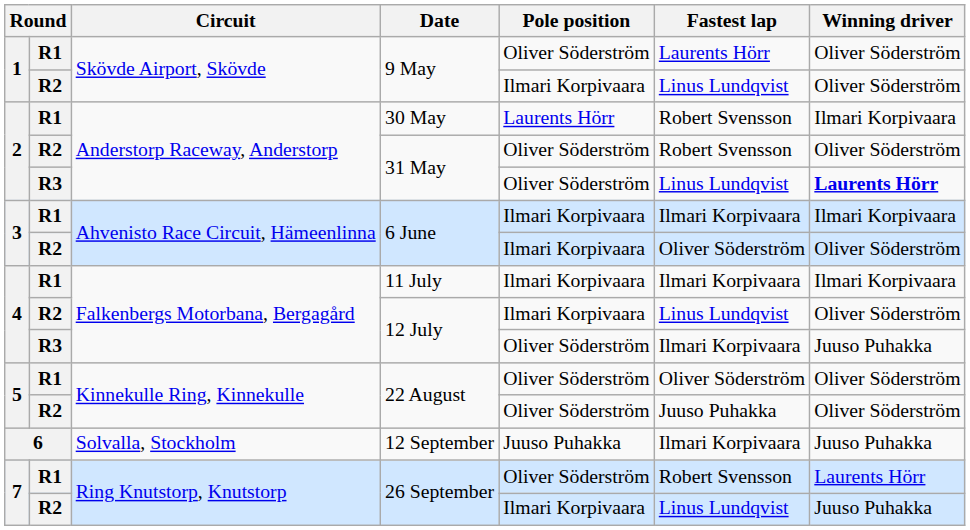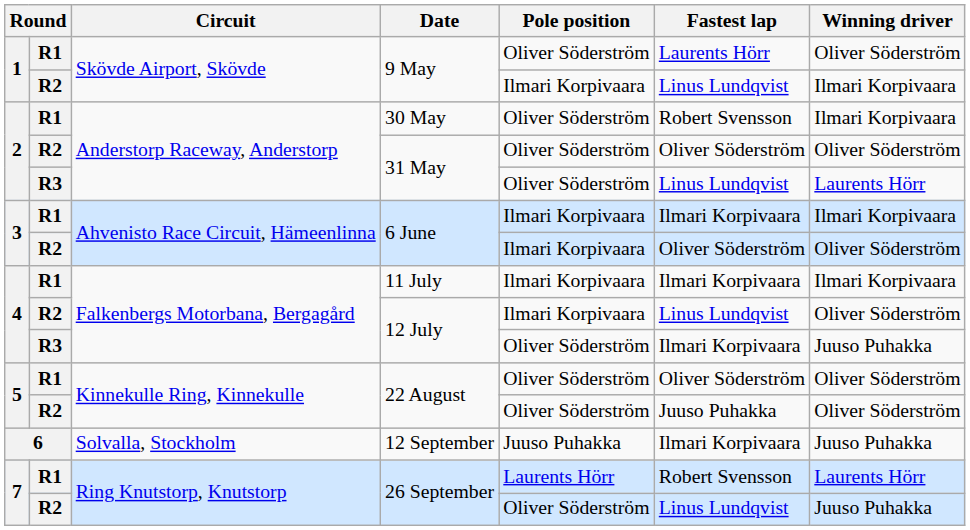 <table class="wikitable" style="font-size: 85%">
 <tr>
 <th colspan=2>Round</th>
 <th>Circuit</th>
 <th>Date</th>
 <th>Pole position</th>
 <th>Fastest lap</th>
 <th>Winning driver</th>
 </tr>
 <tr>
 <th rowspan=2>1</th>
 <th>R1</th>
 <td rowspan=2><a href='#'>Skövde Airport</a>, <a href='#'>Skövde</a></td>
 <td rowspan=2>9 May</td>
 <td> Oliver Söderström</td>
 <td> <a href='#'>Laurents Hörr</a></td>
 <td> Oliver Söderström</td>
 </tr>
 <tr>
 <th>R2</th>
 <td> Ilmari Korpivaara</td>
 <td> <a href='#'>Linus Lundqvist</a></td>
-<td> Oliver Söderström</td>
+<td> Ilmari Korpivaara</td>
 </tr>
 <tr>
 <th rowspan=3>2</th>
 <th>R1</th>
 <td rowspan=3><a href='#'>Anderstorp Raceway</a>, <a href='#'>Anderstorp</a></td>
 <td>30 May</td>
-<td> <a href='#'>Laurents Hörr</a></td>
+<td> Oliver Söderström</td>
 <td> Robert Svensson</td>
 <td> Ilmari Korpivaara</td>
 </tr>
 <tr>
 <th>R2</th>
 <td rowspan=2>31 May</td>
 <td> Oliver Söderström</td>
-<td> Robert Svensson</td>
+<td> Oliver Söderström</td>
 <td> Oliver Söderström</td>
 </tr>
 <tr>
 <th>R3</th>
 <td> Oliver Söderström</td>
 <td> <a href='#'>Linus Lundqvist</a></td>
-<td><strong> <a href='#'>Laurents Hörr</a></strong></td>
+<td> <a href='#'>Laurents Hörr</a></td>
 </tr>
 <tr style="background:#d0e7ff;">
 <th rowspan=2>3</th>
 <th>R1</th>
 <td rowspan=2><a href='#'>Ahvenisto Race Circuit</a>, <a href='#'>Hämeenlinna</a></td>
 <td rowspan=2>6 June</td>
 <td> Ilmari Korpivaara</td>
 <td> Ilmari Korpivaara</td>
 <td> Ilmari Korpivaara</td>
 </tr>
 <tr style="background:#d0e7ff;">
 <th>R2</th>
 <td> Ilmari Korpivaara</td>
 <td> Oliver Söderström</td>
 <td> Oliver Söderström</td>
 </tr>
 <tr>
 <th rowspan=3>4</th>
 <th>R1</th>
 <td rowspan=3><a href='#'>Falkenbergs Motorbana</a>, <a href='#'>Bergagård</a></td>
 <td>11 July</td>
 <td> Ilmari Korpivaara</td>
 <td> Ilmari Korpivaara</td>
 <td> Ilmari Korpivaara</td>
 </tr>
 <tr>
 <th>R2</th>
 <td rowspan=2>12 July</td>
 <td> Ilmari Korpivaara</td>
 <td> <a href='#'>Linus Lundqvist</a></td>
 <td> Oliver Söderström</td>
 </tr>
 <tr>
 <th>R3</th>
 <td> Oliver Söderström</td>
 <td> Ilmari Korpivaara</td>
 <td> Juuso Puhakka</td>
 </tr>
 <tr>
 <th rowspan=2>5</th>
 <th>R1</th>
 <td rowspan=2><a href='#'>Kinnekulle Ring</a>, <a href='#'>Kinnekulle</a></td>
 <td rowspan=2>22 August</td>
 <td> Oliver Söderström</td>
 <td> Oliver Söderström</td>
 <td> Oliver Söderström</td>
 </tr>
 <tr>
 <th>R2</th>
 <td> Oliver Söderström</td>
 <td> Juuso Puhakka</td>
 <td> Oliver Söderström</td>
 </tr>
 <tr>
 <th colspan=2>6</th>
 <td><a href='#'>Solvalla</a>, <a href='#'>Stockholm</a></td>
 <td>12 September</td>
 <td> Juuso Puhakka</td>
 <td> Ilmari Korpivaara</td>
 <td> Juuso Puhakka</td>
 </tr>
 <tr style="background:#d0e7ff;">
 <th rowspan=2>7</th>
 <th>R1</th>
 <td rowspan=2><a href='#'>Ring Knutstorp</a>, <a href='#'>Knutstorp</a></td>
 <td rowspan=2>26 September</td>
-<td> Oliver Söderström</td>
+<td> <a href='#'>Laurents Hörr</a></td>
 <td> Robert Svensson</td>
 <td> <a href='#'>Laurents Hörr</a></td>
 </tr>
 <tr style="background:#d0e7ff;">
 <th>R2</th>
-<td> Ilmari Korpivaara</td>
+<td> Oliver Söderström</td>
 <td> <a href='#'>Linus Lundqvist</a></td>
 <td> Juuso Puhakka</td>
 </tr>
 </table>
